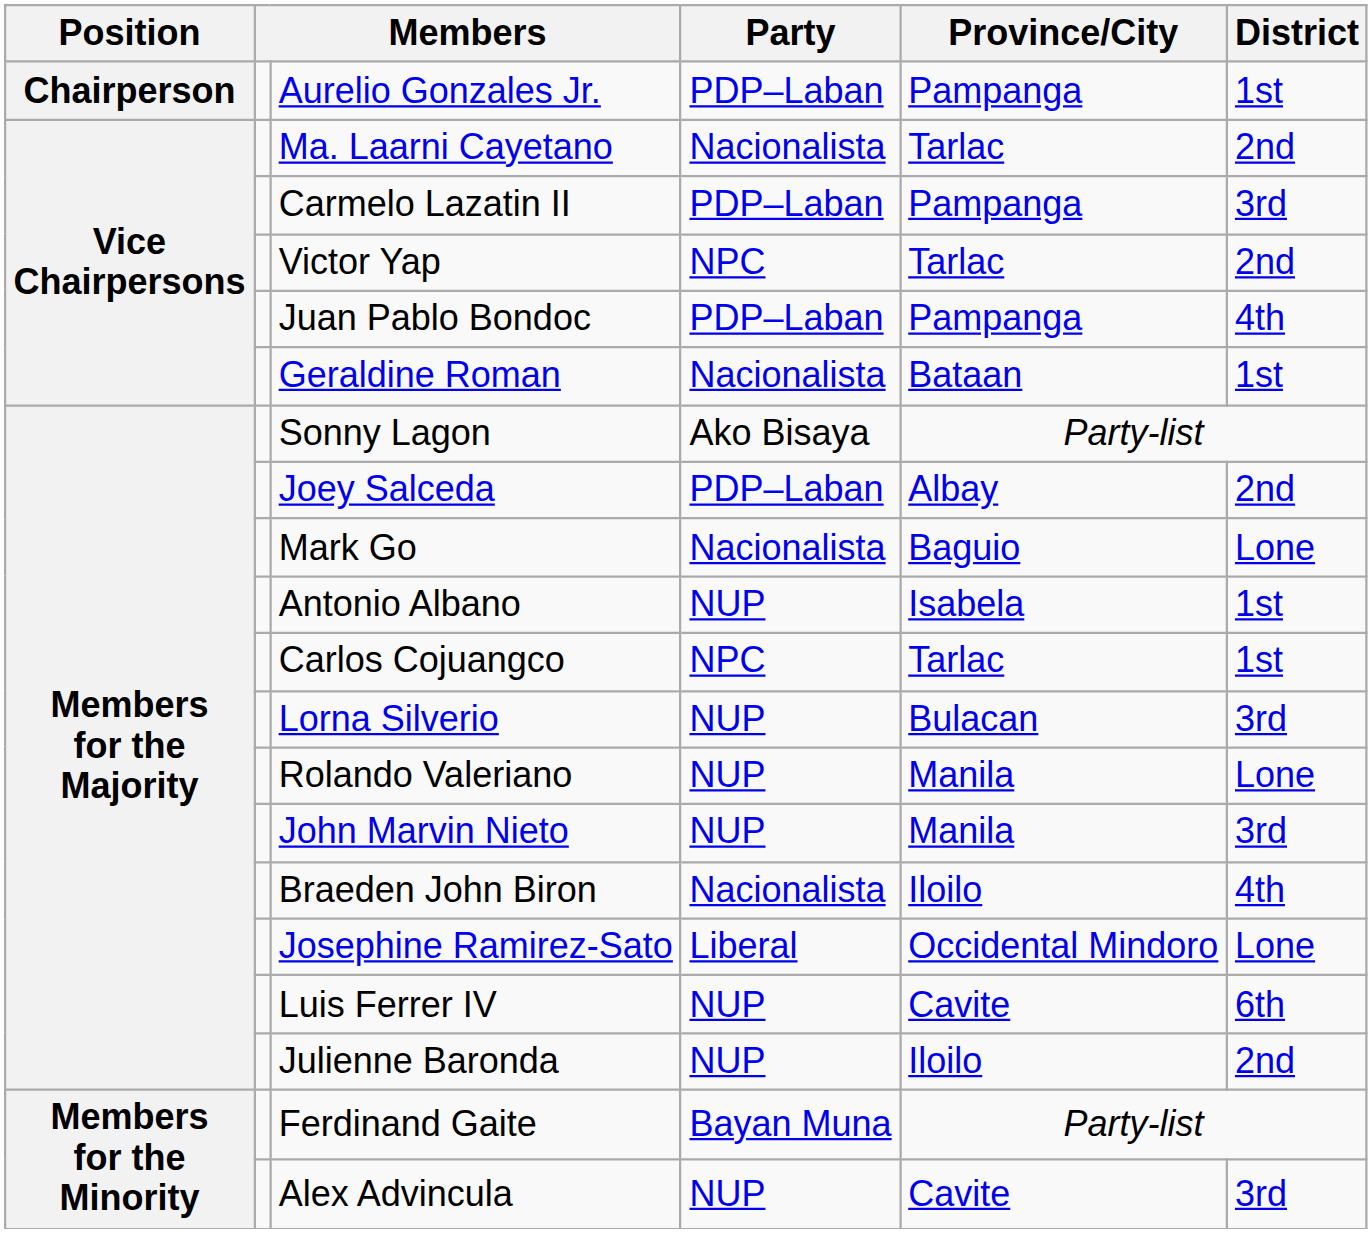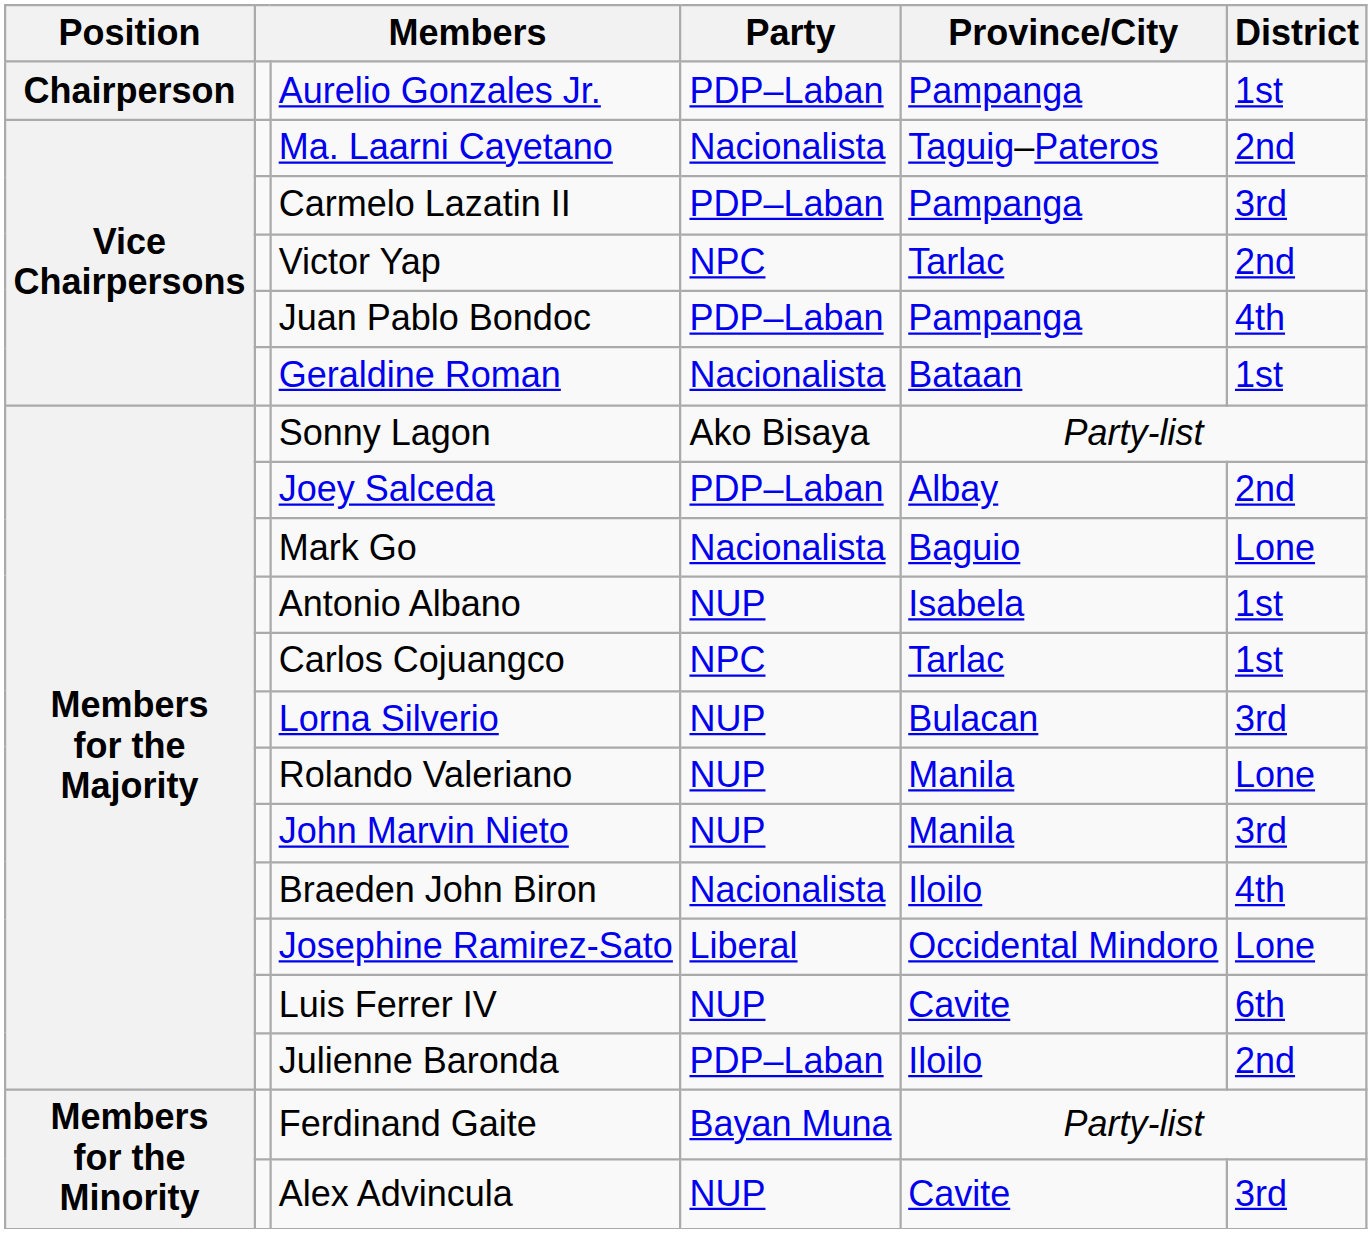 <table class="wikitable" style="font-size: 100%;">
 <tr>
 <th>Position</th>
 <th colspan="2">Members</th>
 <th>Party</th>
 <th>Province/City</th>
 <th>District</th>
 </tr>
 <tr>
 <th>Chairperson</th>
 <td></td>
 <td><a href='#'>Aurelio Gonzales Jr.</a></td>
 <td><a href='#'>PDP–Laban</a></td>
 <td><a href='#'>Pampanga</a></td>
 <td><a href='#'>1st</a></td>
 </tr>
 <tr>
 <th rowspan="5">Vice<br>Chairpersons</th>
 <td></td>
 <td><a href='#'>Ma. Laarni Cayetano</a></td>
 <td><a href='#'>Nacionalista</a></td>
-<td><a href='#'>Tarlac</a></td>
+<td><a href='#'>Taguig</a>–<a href='#'>Pateros</a></td>
 <td><a href='#'>2nd</a></td>
 </tr>
 <tr>
 <td></td>
 <td>Carmelo Lazatin II</td>
 <td><a href='#'>PDP–Laban</a></td>
 <td><a href='#'>Pampanga</a></td>
 <td><a href='#'>3rd</a></td>
 </tr>
 <tr>
 <td></td>
 <td>Victor Yap</td>
 <td><a href='#'>NPC</a></td>
 <td><a href='#'>Tarlac</a></td>
 <td><a href='#'>2nd</a></td>
 </tr>
 <tr>
 <td></td>
 <td>Juan Pablo Bondoc</td>
 <td><a href='#'>PDP–Laban</a></td>
 <td><a href='#'>Pampanga</a></td>
 <td><a href='#'>4th</a></td>
 </tr>
 <tr>
 <td></td>
 <td><a href='#'>Geraldine Roman</a></td>
 <td><a href='#'>Nacionalista</a></td>
 <td><a href='#'>Bataan</a></td>
 <td><a href='#'>1st</a></td>
 </tr>
 <tr>
 <th rowspan="12">Members<br>for the<br>Majority</th>
 <td></td>
 <td>Sonny Lagon</td>
 <td>Ako Bisaya</td>
 <td align="center" colspan="2"><em>Party-list</em></td>
 </tr>
 <tr>
 <td></td>
 <td><a href='#'>Joey Salceda</a></td>
 <td><a href='#'>PDP–Laban</a></td>
 <td><a href='#'>Albay</a></td>
 <td><a href='#'>2nd</a></td>
 </tr>
 <tr>
 <td></td>
 <td>Mark Go</td>
 <td><a href='#'>Nacionalista</a></td>
 <td><a href='#'>Baguio</a></td>
 <td><a href='#'>Lone</a></td>
 </tr>
 <tr>
 <td></td>
 <td>Antonio Albano</td>
 <td><a href='#'>NUP</a></td>
 <td><a href='#'>Isabela</a></td>
 <td><a href='#'>1st</a></td>
 </tr>
 <tr>
 <td></td>
 <td>Carlos Cojuangco</td>
 <td><a href='#'>NPC</a></td>
 <td><a href='#'>Tarlac</a></td>
 <td><a href='#'>1st</a></td>
 </tr>
 <tr>
 <td></td>
 <td><a href='#'>Lorna Silverio</a></td>
 <td><a href='#'>NUP</a></td>
 <td><a href='#'>Bulacan</a></td>
 <td><a href='#'>3rd</a></td>
 </tr>
 <tr>
 <td></td>
 <td>Rolando Valeriano</td>
 <td><a href='#'>NUP</a></td>
 <td><a href='#'>Manila</a></td>
 <td><a href='#'>Lone</a></td>
 </tr>
 <tr>
 <td></td>
 <td><a href='#'>John Marvin Nieto</a></td>
 <td><a href='#'>NUP</a></td>
 <td><a href='#'>Manila</a></td>
 <td><a href='#'>3rd</a></td>
 </tr>
 <tr>
 <td></td>
 <td>Braeden John Biron</td>
 <td><a href='#'>Nacionalista</a></td>
 <td><a href='#'>Iloilo</a></td>
 <td><a href='#'>4th</a></td>
 </tr>
 <tr>
 <td></td>
 <td><a href='#'>Josephine Ramirez-Sato</a></td>
 <td><a href='#'>Liberal</a></td>
 <td><a href='#'>Occidental Mindoro</a></td>
 <td><a href='#'>Lone</a></td>
 </tr>
 <tr>
 <td></td>
 <td>Luis Ferrer IV</td>
 <td><a href='#'>NUP</a></td>
 <td><a href='#'>Cavite</a></td>
 <td><a href='#'>6th</a></td>
 </tr>
 <tr>
 <td></td>
 <td>Julienne Baronda</td>
-<td><a href='#'>NUP</a></td>
+<td><a href='#'>PDP–Laban</a></td>
 <td><a href='#'>Iloilo</a></td>
 <td><a href='#'>2nd</a></td>
 </tr>
 <tr>
 <th rowspan="2">Members<br>for the<br>Minority</th>
 <td></td>
 <td>Ferdinand Gaite</td>
 <td><a href='#'>Bayan Muna</a></td>
 <td align="center" colspan="2"><em>Party-list</em></td>
 </tr>
 <tr>
 <td></td>
 <td>Alex Advincula</td>
 <td><a href='#'>NUP</a></td>
 <td><a href='#'>Cavite</a></td>
 <td><a href='#'>3rd</a></td>
 </tr>
 </table>
